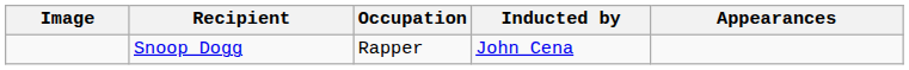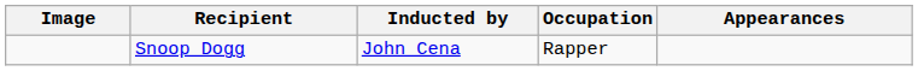 <table class="wikitable" style="font-size: 95%">
 <tr>
 <th class="unsortable">Image</th>
 <th style="width:25%;">Recipient<br></th>
+<th style="width:20%;">Inducted by</th>
 <th style="width:10%;">Occupation</th>
-<th style="width:20%;">Inducted by</th>
 <th class="unsortable">Appearances</th>
 </tr>
 <tr>
 <td></td>
 <td><a href='#'>Snoop Dogg</a><br></td>
+<td><a href='#'>John Cena</a></td>
 <td>Rapper</td>
-<td><a href='#'>John Cena</a></td>
 <td></td>
 </tr>
 </table>
